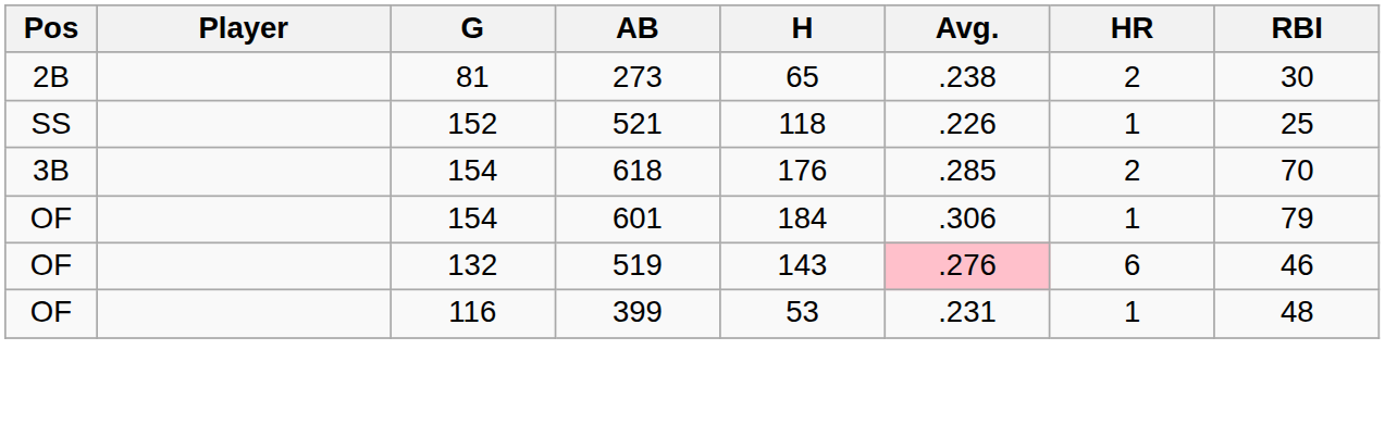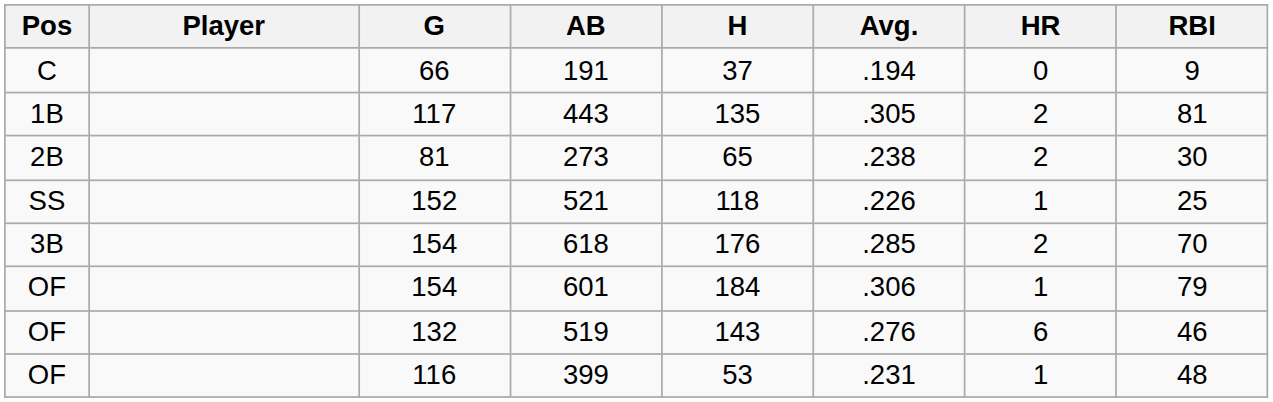 <table class="wikitable sortable">
 <tr>
 <th bgcolor="#DDDDFF" width="5%">Pos</th>
 <th bgcolor="#DDDDFF" width="16%">Player</th>
 <th bgcolor="#DDDDFF" width="9%">G</th>
 <th bgcolor="#DDDDFF" width="9%">AB</th>
 <th bgcolor="#DDDDFF" width="9%">H</th>
 <th bgcolor="#DDDDFF" width="9%">Avg.</th>
 <th bgcolor="#DDDDFF" width="9%">HR</th>
 <th bgcolor="#DDDDFF" width="9%">RBI</th>
+</tr>
+<tr align="center">
+<td>C</td>
+<td></td>
+<td>66</td>
+<td>191</td>
+<td>37</td>
+<td>.194</td>
+<td>0</td>
+<td>9</td>
+</tr>
+<tr align="center">
+<td>1B</td>
+<td></td>
+<td>117</td>
+<td>443</td>
+<td>135</td>
+<td>.305</td>
+<td>2</td>
+<td>81</td>
 </tr>
 <tr align="center">
 <td>2B</td>
 <td></td>
 <td>81</td>
 <td>273</td>
 <td>65</td>
 <td>.238</td>
 <td>2</td>
 <td>30</td>
 </tr>
 <tr align="center">
 <td>SS</td>
 <td></td>
 <td>152</td>
 <td>521</td>
 <td>118</td>
 <td>.226</td>
 <td>1</td>
 <td>25</td>
 </tr>
 <tr align="center">
 <td>3B</td>
 <td></td>
 <td>154</td>
 <td>618</td>
 <td>176</td>
 <td>.285</td>
 <td>2</td>
 <td>70</td>
 </tr>
 <tr align="center">
 <td>OF</td>
 <td></td>
 <td>154</td>
 <td>601</td>
 <td>184</td>
 <td>.306</td>
 <td>1</td>
 <td>79</td>
 </tr>
 <tr align="center">
 <td>OF</td>
 <td></td>
 <td>132</td>
 <td>519</td>
 <td>143</td>
-<td style="background: pink;">.276</td>
+<td>.276</td>
 <td>6</td>
 <td>46</td>
 </tr>
 <tr align="center">
 <td>OF</td>
 <td></td>
 <td>116</td>
 <td>399</td>
 <td>53</td>
 <td>.231</td>
 <td>1</td>
 <td>48</td>
 </tr>
 </table>
